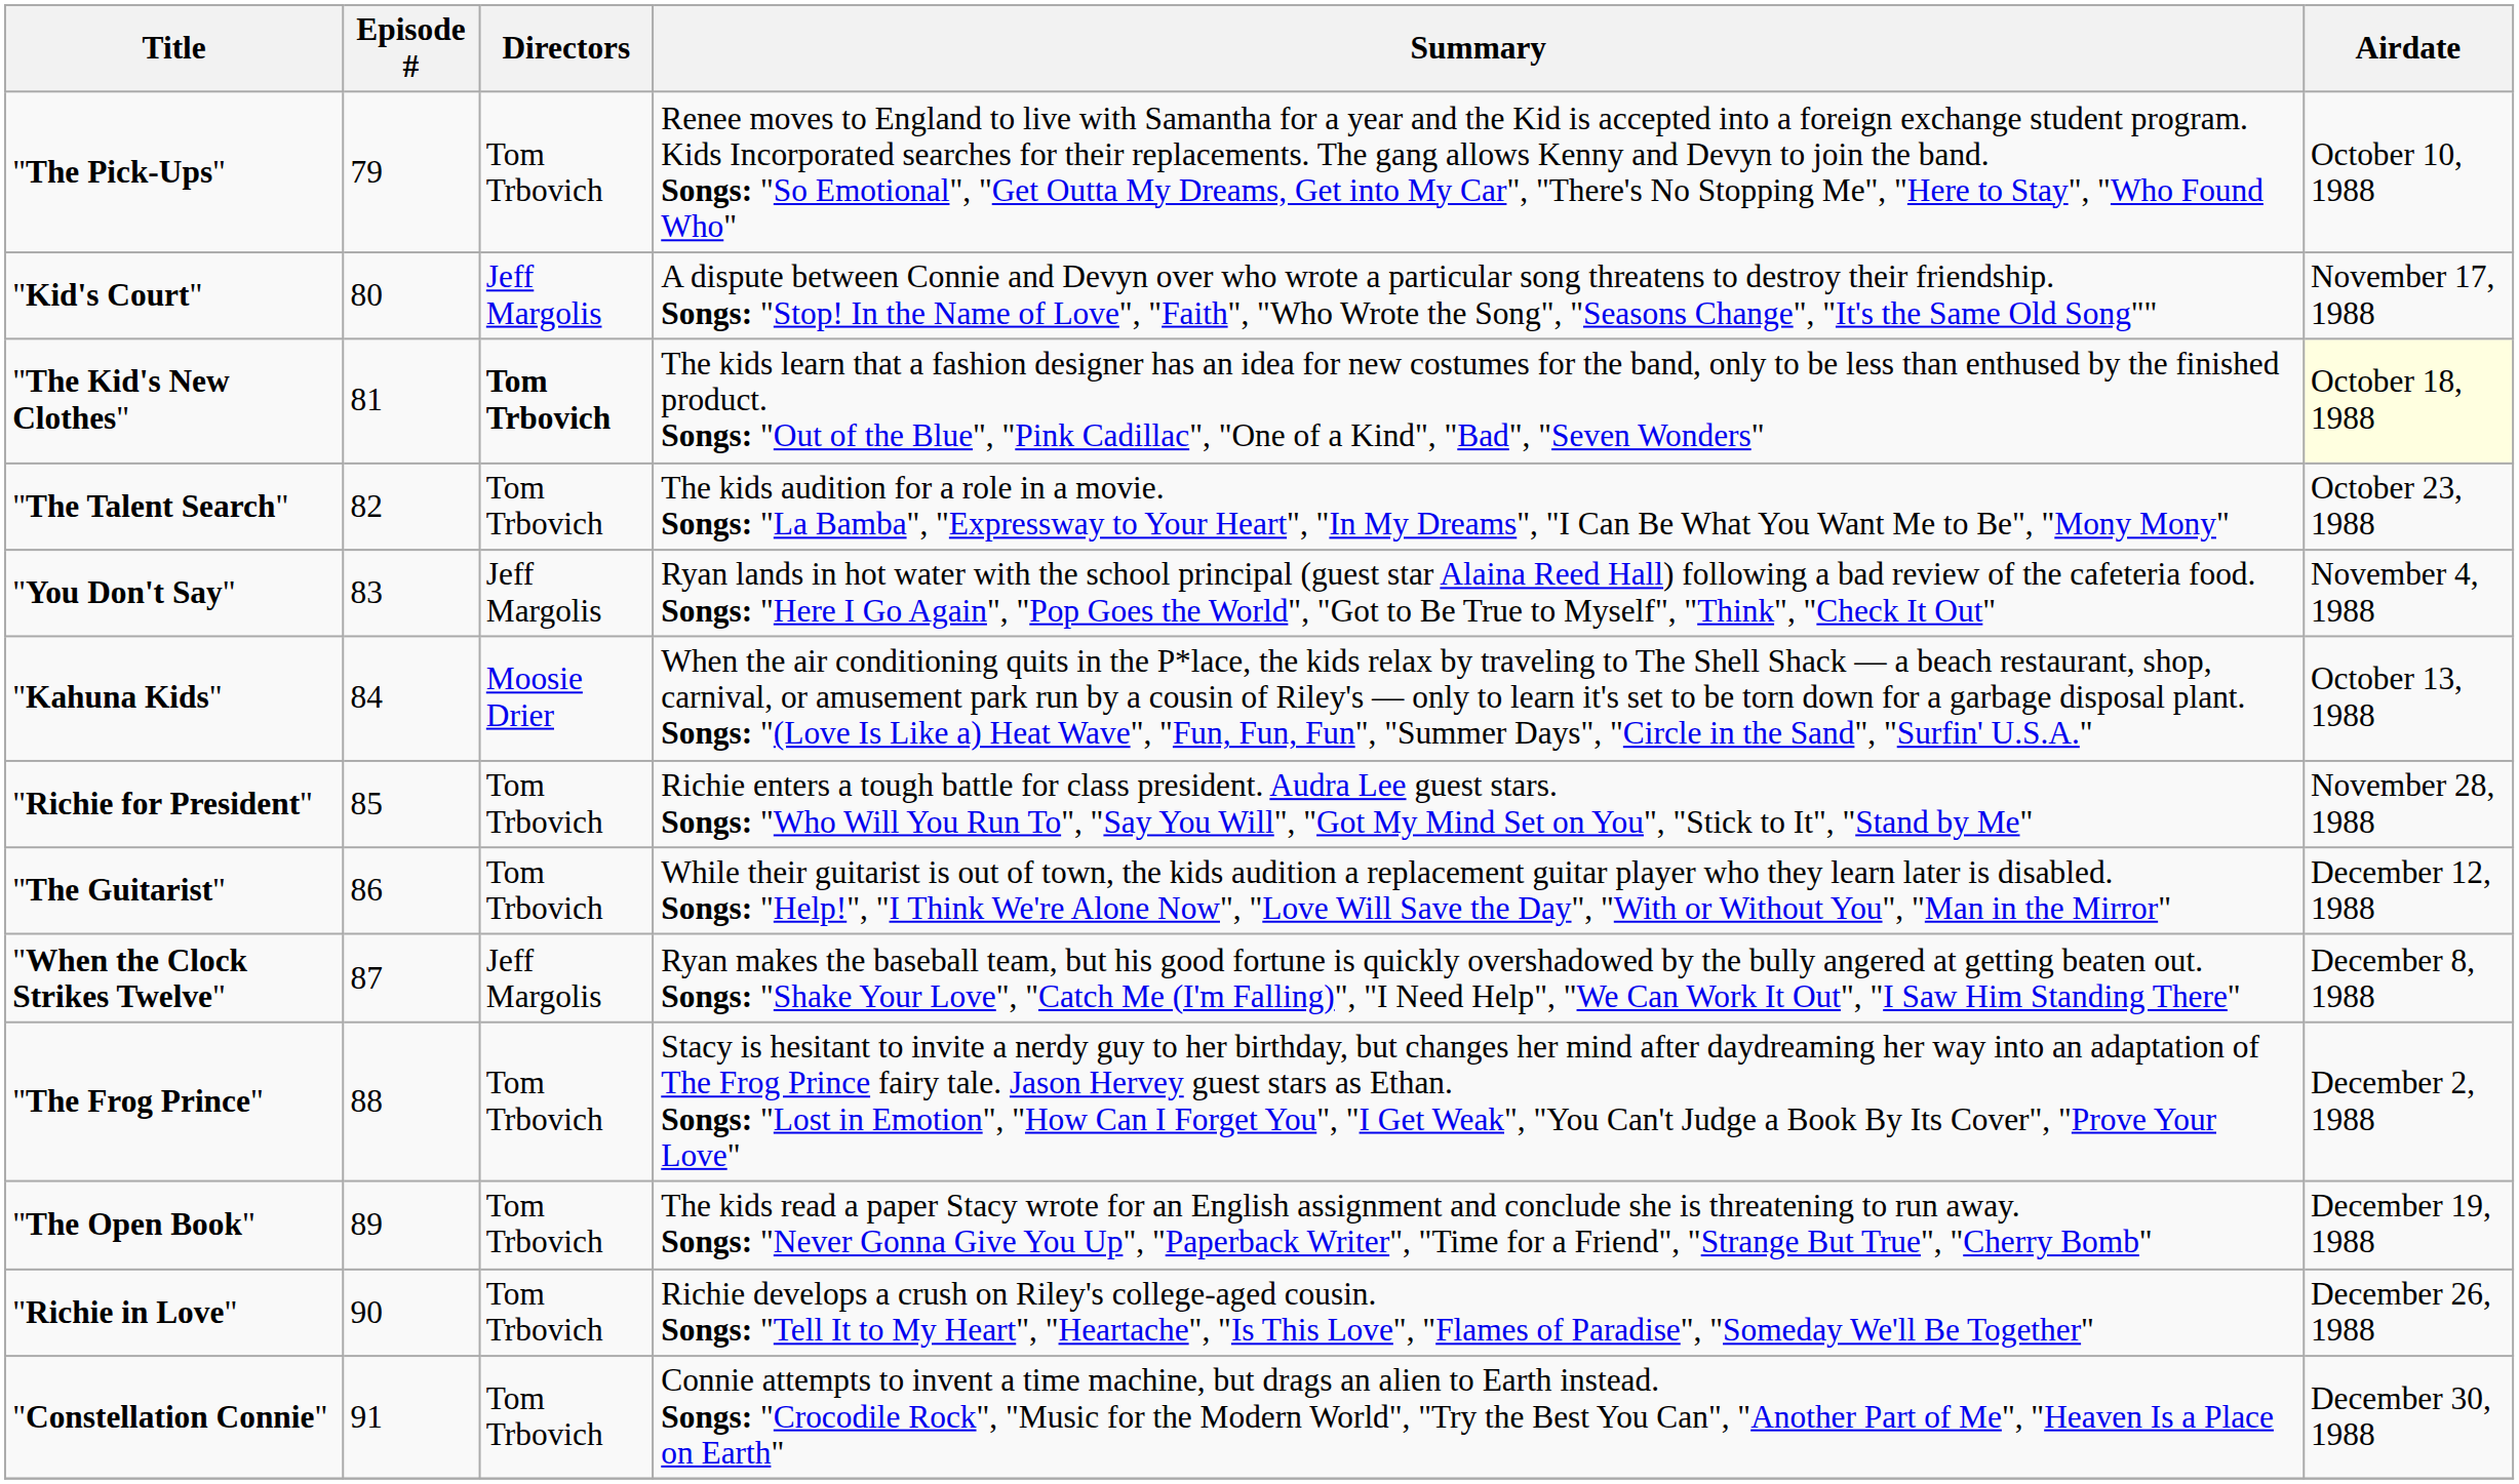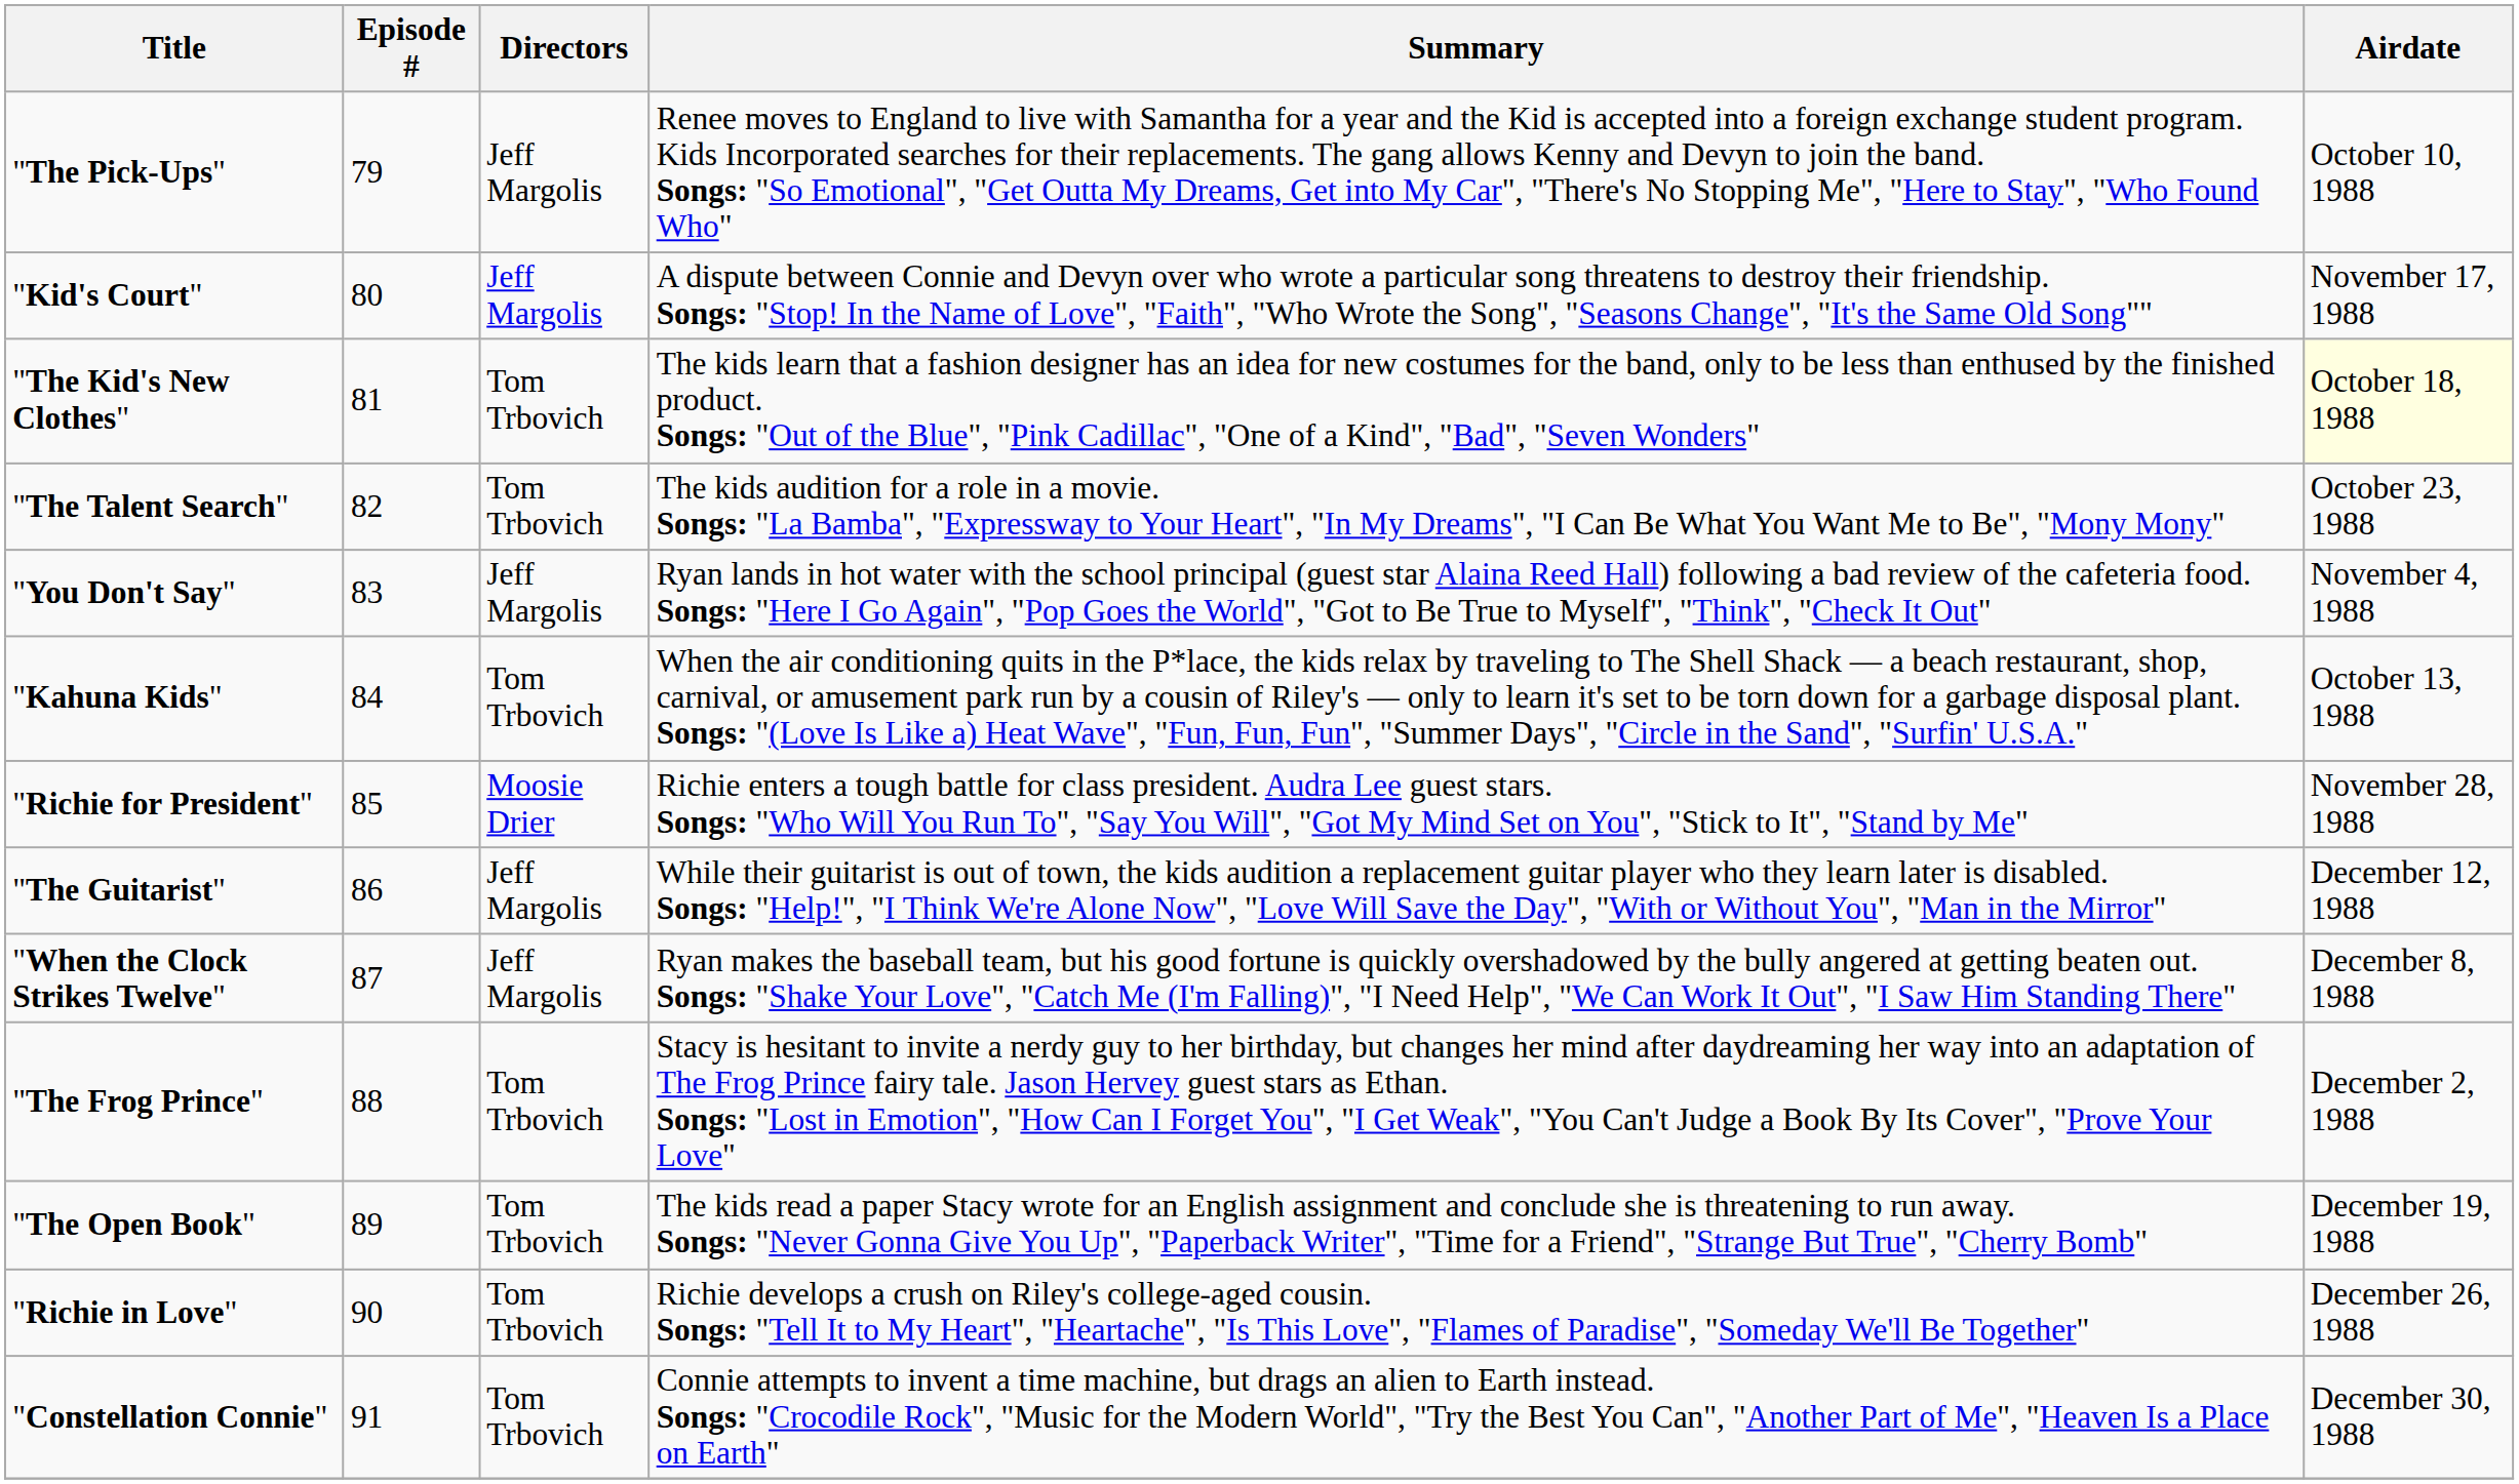 <table class="wikitable">
 <tr>
 <th>Title</th>
 <th>Episode #</th>
 <th>Directors</th>
 <th>Summary</th>
 <th>Airdate</th>
 </tr>
 <tr>
 <td>"<strong>The Pick-Ups</strong>"</td>
 <td>79</td>
-<td>Tom Trbovich</td>
+<td>Jeff Margolis</td>
 <td>Renee moves to England to live with Samantha for a year and the Kid is accepted into a foreign exchange student program. Kids Incorporated searches for their replacements. The gang allows Kenny and Devyn to join the band.<br><strong>Songs:</strong> "<a href='#'>So Emotional</a>", "<a href='#'>Get Outta My Dreams, Get into My Car</a>", "There's No Stopping Me", "<a href='#'>Here to Stay</a>", "<a href='#'>Who Found Who</a>"</td>
 <td>October 10, 1988</td>
 </tr>
 <tr>
 <td>"<strong>Kid's Court</strong>"</td>
 <td>80</td>
 <td><a href='#'>Jeff Margolis</a></td>
 <td>A dispute between Connie and Devyn over who wrote a particular song threatens to destroy their friendship.<br><strong>Songs:</strong> "<a href='#'>Stop! In the Name of Love</a>", "<a href='#'>Faith</a>", "Who Wrote the Song", "<a href='#'>Seasons Change</a>", "<a href='#'>It's the Same Old Song</a>""</td>
 <td>November 17, 1988</td>
 </tr>
 <tr>
 <td>"<strong>The Kid's New Clothes</strong>"</td>
 <td>81</td>
-<td><strong>Tom Trbovich</strong></td>
+<td>Tom Trbovich</td>
 <td>The kids learn that a fashion designer has an idea for new costumes for the band, only to be less than enthused by the finished product.<br><strong>Songs:</strong> "<a href='#'>Out of the Blue</a>", "<a href='#'>Pink Cadillac</a>", "One of a Kind", "<a href='#'>Bad</a>", "<a href='#'>Seven Wonders</a>"</td>
 <td style="background: lightyellow;">October 18, 1988</td>
 </tr>
 <tr>
 <td>"<strong>The Talent Search</strong>"</td>
 <td>82</td>
 <td>Tom Trbovich</td>
 <td>The kids audition for a role in a movie.<br><strong>Songs:</strong> "<a href='#'>La Bamba</a>", "<a href='#'>Expressway to Your Heart</a>", "<a href='#'>In My Dreams</a>", "I Can Be What You Want Me to Be", "<a href='#'>Mony Mony</a>"</td>
 <td>October 23, 1988</td>
 </tr>
 <tr>
 <td>"<strong>You Don't Say</strong>"</td>
 <td>83</td>
 <td>Jeff Margolis</td>
 <td>Ryan lands in hot water with the school principal (guest star <a href='#'>Alaina Reed Hall</a>) following a bad review of the cafeteria food.<br><strong>Songs:</strong> "<a href='#'>Here I Go Again</a>", "<a href='#'>Pop Goes the World</a>", "Got to Be True to Myself", "<a href='#'>Think</a>", "<a href='#'>Check It Out</a>"</td>
 <td>November 4, 1988</td>
 </tr>
 <tr>
 <td>"<strong>Kahuna Kids</strong>"</td>
 <td>84</td>
-<td><a href='#'>Moosie Drier</a></td>
+<td>Tom Trbovich</td>
 <td>When the air conditioning quits in the P*lace, the kids relax by traveling to The Shell Shack — a beach restaurant, shop, carnival, or amusement park run by a cousin of Riley's — only to learn it's set to be torn down for a garbage disposal plant.<br><strong>Songs:</strong> "<a href='#'>(Love Is Like a) Heat Wave</a>", "<a href='#'>Fun, Fun, Fun</a>", "Summer Days", "<a href='#'>Circle in the Sand</a>", "<a href='#'>Surfin' U.S.A.</a>"</td>
 <td>October 13, 1988</td>
 </tr>
 <tr>
 <td>"<strong>Richie for President</strong>"</td>
 <td>85</td>
-<td>Tom Trbovich</td>
+<td><a href='#'>Moosie Drier</a></td>
 <td>Richie enters a tough battle for class president. <a href='#'>Audra Lee</a> guest stars.<br><strong>Songs:</strong> "<a href='#'>Who Will You Run To</a>", "<a href='#'>Say You Will</a>", "<a href='#'>Got My Mind Set on You</a>", "Stick to It", "<a href='#'>Stand by Me</a>"</td>
 <td>November 28, 1988</td>
 </tr>
 <tr>
 <td>"<strong>The Guitarist</strong>"</td>
 <td>86</td>
-<td>Tom Trbovich</td>
+<td>Jeff Margolis</td>
 <td>While their guitarist is out of town, the kids audition a replacement guitar player who they learn later is disabled.<br><strong>Songs:</strong> "<a href='#'>Help!</a>", "<a href='#'>I Think We're Alone Now</a>", "<a href='#'>Love Will Save the Day</a>", "<a href='#'>With or Without You</a>", "<a href='#'>Man in the Mirror</a>"</td>
 <td>December 12, 1988</td>
 </tr>
 <tr>
 <td>"<strong>When the Clock Strikes Twelve</strong>"</td>
 <td>87</td>
 <td>Jeff Margolis</td>
 <td>Ryan makes the baseball team, but his good fortune is quickly overshadowed by the bully angered at getting beaten out.<br><strong>Songs:</strong> "<a href='#'>Shake Your Love</a>", "<a href='#'>Catch Me (I'm Falling)</a>", "I Need Help", "<a href='#'>We Can Work It Out</a>", "<a href='#'>I Saw Him Standing There</a>"</td>
 <td>December 8, 1988</td>
 </tr>
 <tr>
 <td>"<strong>The Frog Prince</strong>"</td>
 <td>88</td>
 <td>Tom Trbovich</td>
 <td>Stacy is hesitant to invite a nerdy guy to her birthday, but changes her mind after daydreaming her way into an adaptation of <a href='#'>The Frog Prince</a> fairy tale. <a href='#'>Jason Hervey</a> guest stars as Ethan.<br><strong>Songs:</strong> "<a href='#'>Lost in Emotion</a>", "<a href='#'>How Can I Forget You</a>", "<a href='#'>I Get Weak</a>", "You Can't Judge a Book By Its Cover", "<a href='#'>Prove Your Love</a>"</td>
 <td>December 2, 1988</td>
 </tr>
 <tr>
 <td>"<strong>The Open Book</strong>"</td>
 <td>89</td>
 <td>Tom Trbovich</td>
 <td>The kids read a paper Stacy wrote for an English assignment and conclude she is threatening to run away.<br><strong>Songs:</strong> "<a href='#'>Never Gonna Give You Up</a>", "<a href='#'>Paperback Writer</a>", "Time for a Friend", "<a href='#'>Strange But True</a>", "<a href='#'>Cherry Bomb</a>"</td>
 <td>December 19, 1988</td>
 </tr>
 <tr>
 <td>"<strong>Richie in Love</strong>"</td>
 <td>90</td>
 <td>Tom Trbovich</td>
 <td>Richie develops a crush on Riley's college-aged cousin.<br><strong>Songs:</strong> "<a href='#'>Tell It to My Heart</a>", "<a href='#'>Heartache</a>", "<a href='#'>Is This Love</a>", "<a href='#'>Flames of Paradise</a>", "<a href='#'>Someday We'll Be Together</a>"</td>
 <td>December 26, 1988</td>
 </tr>
 <tr>
 <td>"<strong>Constellation Connie</strong>"</td>
 <td>91</td>
 <td>Tom Trbovich</td>
 <td>Connie attempts to invent a time machine, but drags an alien to Earth instead.<br><strong>Songs:</strong> "<a href='#'>Crocodile Rock</a>", "Music for the Modern World", "Try the Best You Can", "<a href='#'>Another Part of Me</a>", "<a href='#'>Heaven Is a Place on Earth</a>"</td>
 <td>December 30, 1988</td>
 </tr>
 <tr>
 </tr>
 </table>
